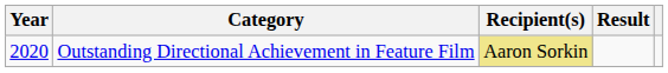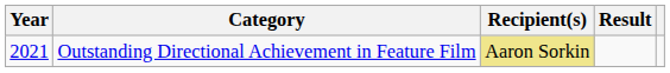 <table class="wikitable unsortable plainrowheaders">
 <tr>
 <th scope="col">Year</th>
 <th scope="col">Category</th>
 <th scope="col">Recipient(s)</th>
 <th scope="col">Result</th>
 <th scope="col" class="unsortable"></th>
 </tr>
 <tr>
-<td><a href='#'>2020</a></td>
+<td><a href='#'>2021</a></td>
 <td><a href='#'>Outstanding Directional Achievement in Feature Film</a></td>
 <td style="background: khaki;">Aaron Sorkin</td>
 <td></td>
 <td align="center"></td>
 </tr>
 <tr>
 </tr>
 </table>
